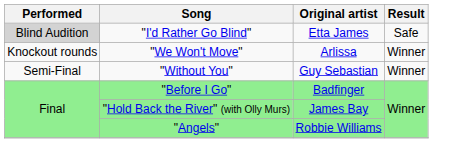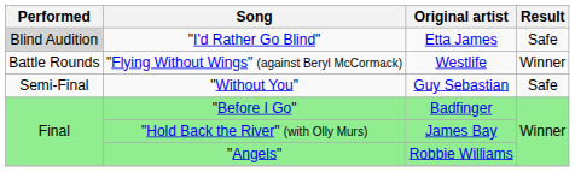 <table class="wikitable plainrowheaders" style="text-align:center;">
 <tr>
 <th scope="col">Performed</th>
 <th scope="col">Song</th>
 <th scope="col">Original artist</th>
 <th scope="col">Result</th>
 </tr>
 <tr>
 <td style="background: lightgrey;">Blind Audition</td>
 <td>"<a href='#'>I'd Rather Go Blind</a>"</td>
 <td><a href='#'>Etta James</a></td>
 <td>Safe</td>
 </tr>
 <tr>
-<td>Knockout rounds</td>
-<td>"<a href='#'>We Won't Move</a>"</td>
-<td><a href='#'>Arlissa</a></td>
+<td>Battle Rounds</td>
+<td>"<a href='#'>Flying Without Wings</a>" <small>(against Beryl McCormack)</small></td>
+<td><a href='#'>Westlife</a></td>
 <td>Winner</td>
 </tr>
 <tr>
 <td>Semi-Final</td>
 <td>"<a href='#'>Without You</a>"</td>
 <td><a href='#'>Guy Sebastian</a></td>
-<td>Winner</td>
+<td>Safe</td>
 </tr>
 <tr style="background:lightgreen;">
 <td rowspan="3">Final</td>
 <td>"<a href='#'>Before I Go</a>"</td>
 <td><a href='#'>Badfinger</a></td>
 <td rowspan="3">Winner</td>
 </tr>
 <tr style="background:lightgreen;">
 <td>"<a href='#'>Hold Back the River</a>" <small>(with Olly Murs)</small></td>
 <td><a href='#'>James Bay</a></td>
 </tr>
 <tr style="background:lightgreen;">
 <td>"<a href='#'>Angels</a>"</td>
 <td><a href='#'>Robbie Williams</a></td>
 </tr>
 <tr>
 </tr>
 </table>
